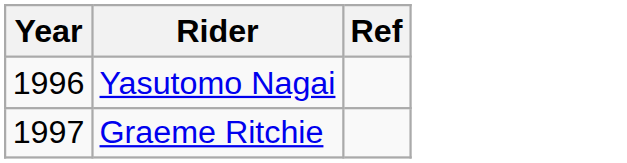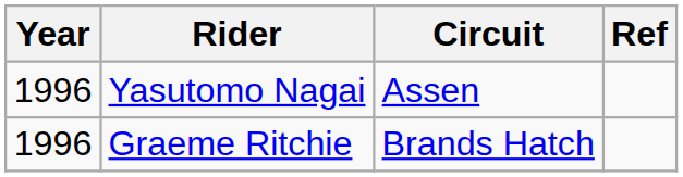 <table class="wikitable sortable mw-collapsible" border="1" style="font-size: 90%">
 <tr>
 <th>Year</th>
 <th>Rider</th>
+<th>Circuit</th>
 <th>Ref</th>
 </tr>
 <tr>
 <td>1996</td>
 <td> <a href='#'>Yasutomo Nagai</a></td>
+<td><a href='#'>Assen</a></td>
 <td></td>
 </tr>
 <tr>
-<td>1997</td>
+<td>1996</td>
 <td> <a href='#'>Graeme Ritchie</a></td>
+<td><a href='#'>Brands Hatch</a></td>
 <td></td>
 </tr>
 </table>
